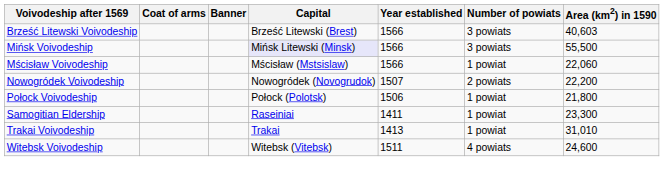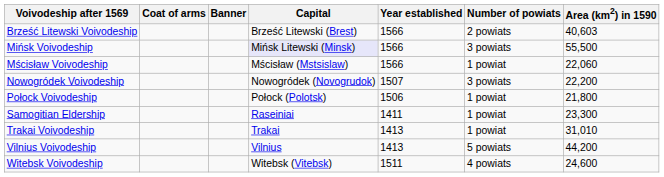 <table class=wikitable>
 <tr>
 <th>Voivodeship after 1569</th>
 <th>Coat of arms</th>
 <th>Banner</th>
 <th>Capital</th>
 <th>Year established</th>
 <th>Number of powiats</th>
 <th>Area (km<sup>2</sup>) in 1590</th>
 </tr>
 <tr>
 <td><a href='#'>Brześć Litewski Voivodeship</a></td>
 <td></td>
 <td></td>
 <td>Brześć Litewski (<a href='#'>Brest</a>)</td>
 <td>1566</td>
-<td>3 powiats</td>
+<td>2 powiats</td>
 <td>40,603</td>
 </tr>
 <tr>
 <td><a href='#'>Mińsk Voivodeship</a></td>
 <td></td>
 <td></td>
 <td style="background: lavender;">Mińsk Litewski (<a href='#'>Minsk</a>)</td>
 <td>1566</td>
 <td>3 powiats</td>
 <td>55,500</td>
 </tr>
 <tr>
 <td><a href='#'>Mścisław Voivodeship</a></td>
 <td></td>
 <td></td>
 <td>Mścisław (<a href='#'>Mstsislaw</a>)</td>
 <td>1566</td>
 <td>1 powiat</td>
 <td>22,060</td>
 </tr>
 <tr>
 <td><a href='#'>Nowogródek Voivodeship</a></td>
 <td></td>
 <td></td>
 <td>Nowogródek (<a href='#'>Novogrudok</a>)</td>
 <td>1507</td>
-<td>2 powiats</td>
+<td>3 powiats</td>
 <td>22,200</td>
 </tr>
 <tr>
 <td><a href='#'>Połock Voivodeship</a></td>
 <td></td>
 <td></td>
 <td>Połock (<a href='#'>Polotsk</a>)</td>
 <td>1506</td>
 <td>1 powiat</td>
 <td>21,800</td>
 </tr>
 <tr>
 <td><a href='#'>Samogitian Eldership</a></td>
 <td></td>
 <td></td>
 <td><a href='#'>Raseiniai</a></td>
 <td>1411</td>
 <td>1 powiat</td>
 <td>23,300</td>
 </tr>
 <tr>
 <td><a href='#'>Trakai Voivodeship</a></td>
 <td></td>
 <td></td>
 <td><a href='#'>Trakai</a></td>
 <td>1413</td>
 <td>1 powiat</td>
 <td>31,010</td>
 </tr>
 <tr>
+<td><a href='#'>Vilnius Voivodeship</a></td>
+<td></td>
+<td></td>
+<td><a href='#'>Vilnius</a></td>
+<td>1413</td>
+<td>5 powiats</td>
+<td>44,200</td>
+</tr>
+<tr>
 <td><a href='#'>Witebsk Voivodeship</a></td>
 <td></td>
 <td></td>
 <td>Witebsk (<a href='#'>Vitebsk</a>)</td>
 <td>1511</td>
 <td>4 powiats</td>
 <td>24,600</td>
 </tr>
 </table>
